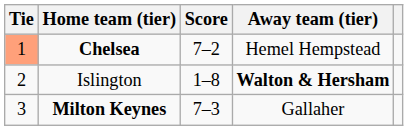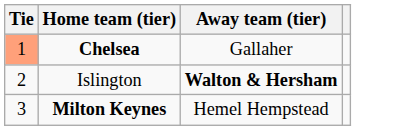 <table class="wikitable" style="text-align:center; font-size:85%">
 <tr>
 <th>Tie</th>
 <th>Home team (tier)</th>
-<th>Score</th>
 <th>Away team (tier)</th>
 <th></th>
 </tr>
 <tr>
 <td align="center" style="background: lightsalmon;">1</td>
 <td><strong>Chelsea</strong></td>
-<td align="center">7–2</td>
-<td>Hemel Hempstead</td>
+<td>Gallaher</td>
 <td></td>
 </tr>
 <tr>
 <td align="center">2</td>
 <td>Islington</td>
-<td align="center">1–8</td>
 <td><strong>Walton & Hersham</strong></td>
 <td></td>
 </tr>
 <tr>
 <td align="center">3</td>
 <td><strong>Milton Keynes</strong></td>
-<td align="center">7–3</td>
-<td>Gallaher</td>
+<td>Hemel Hempstead</td>
 <td></td>
 </tr>
 </table>
